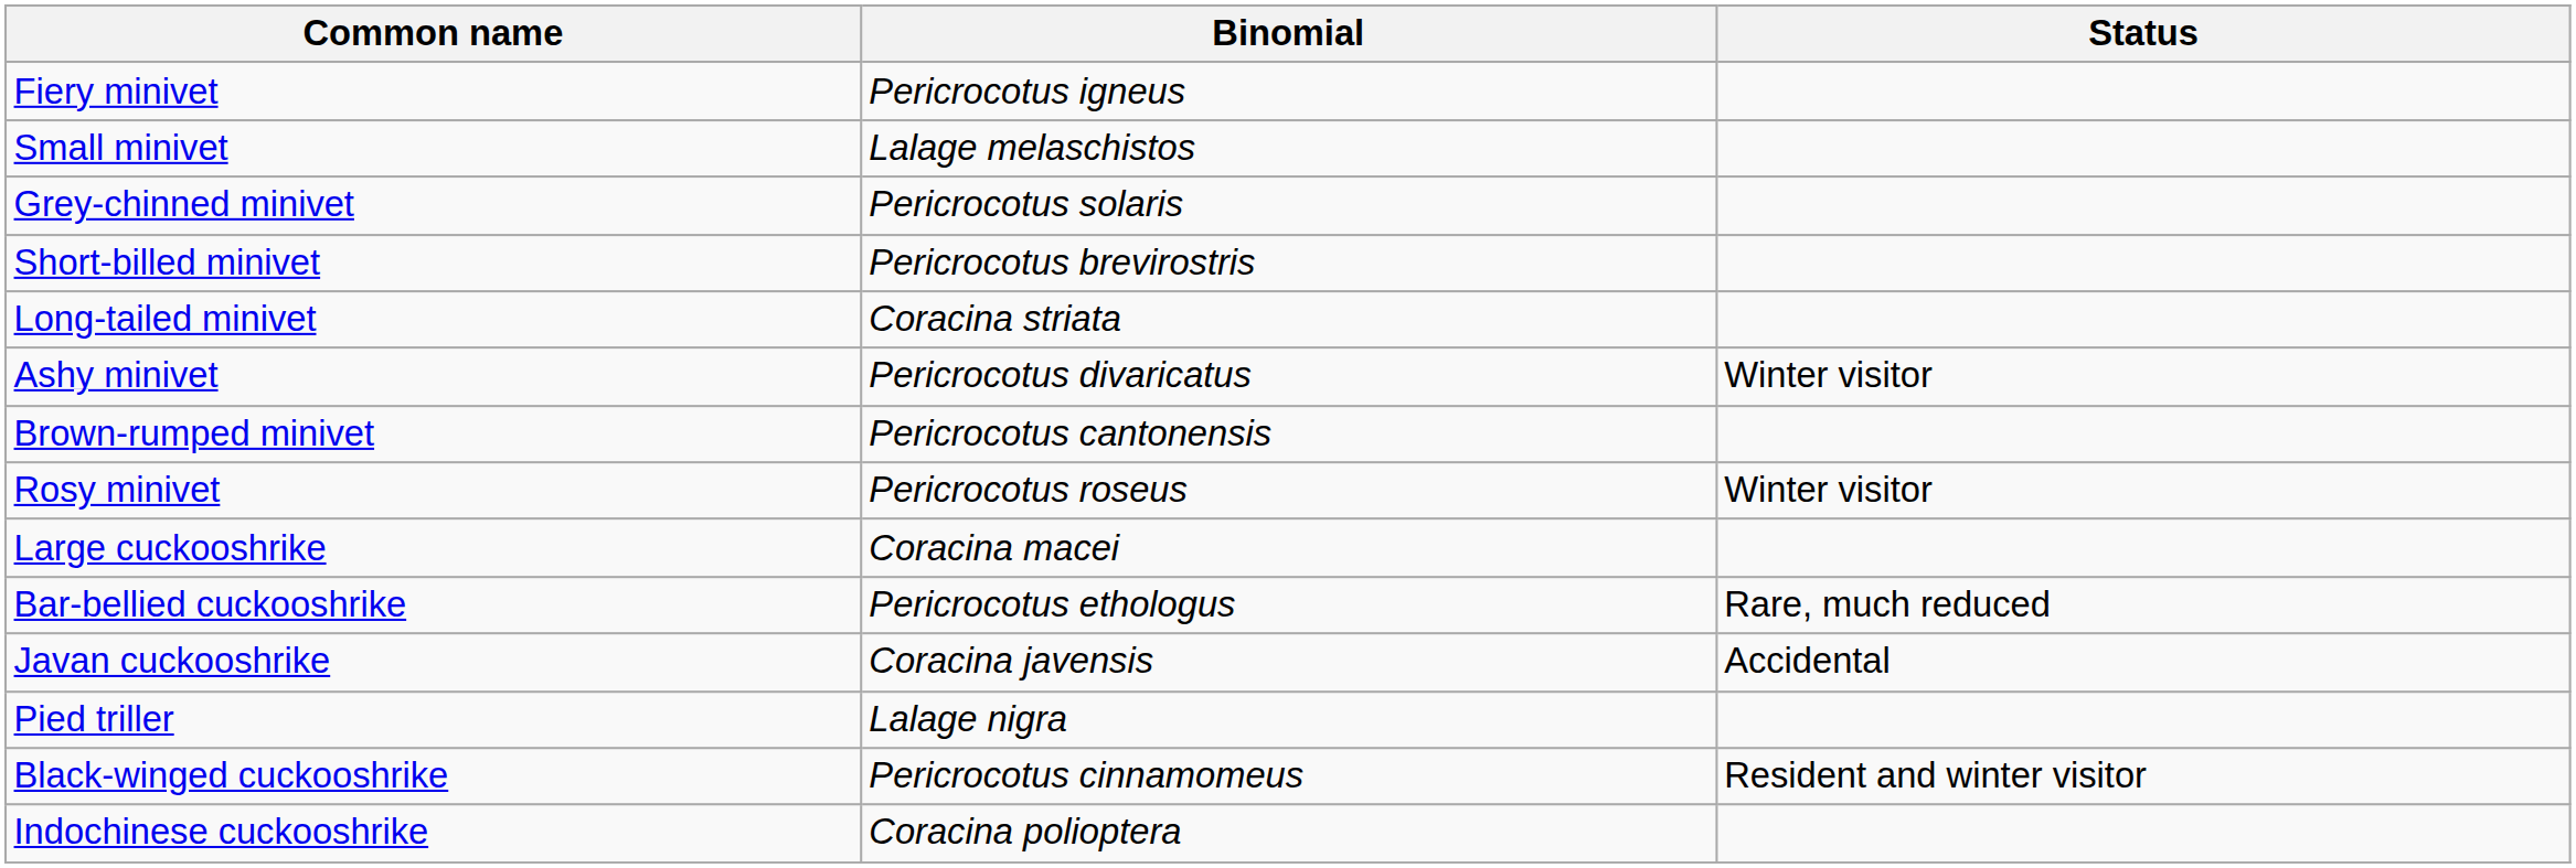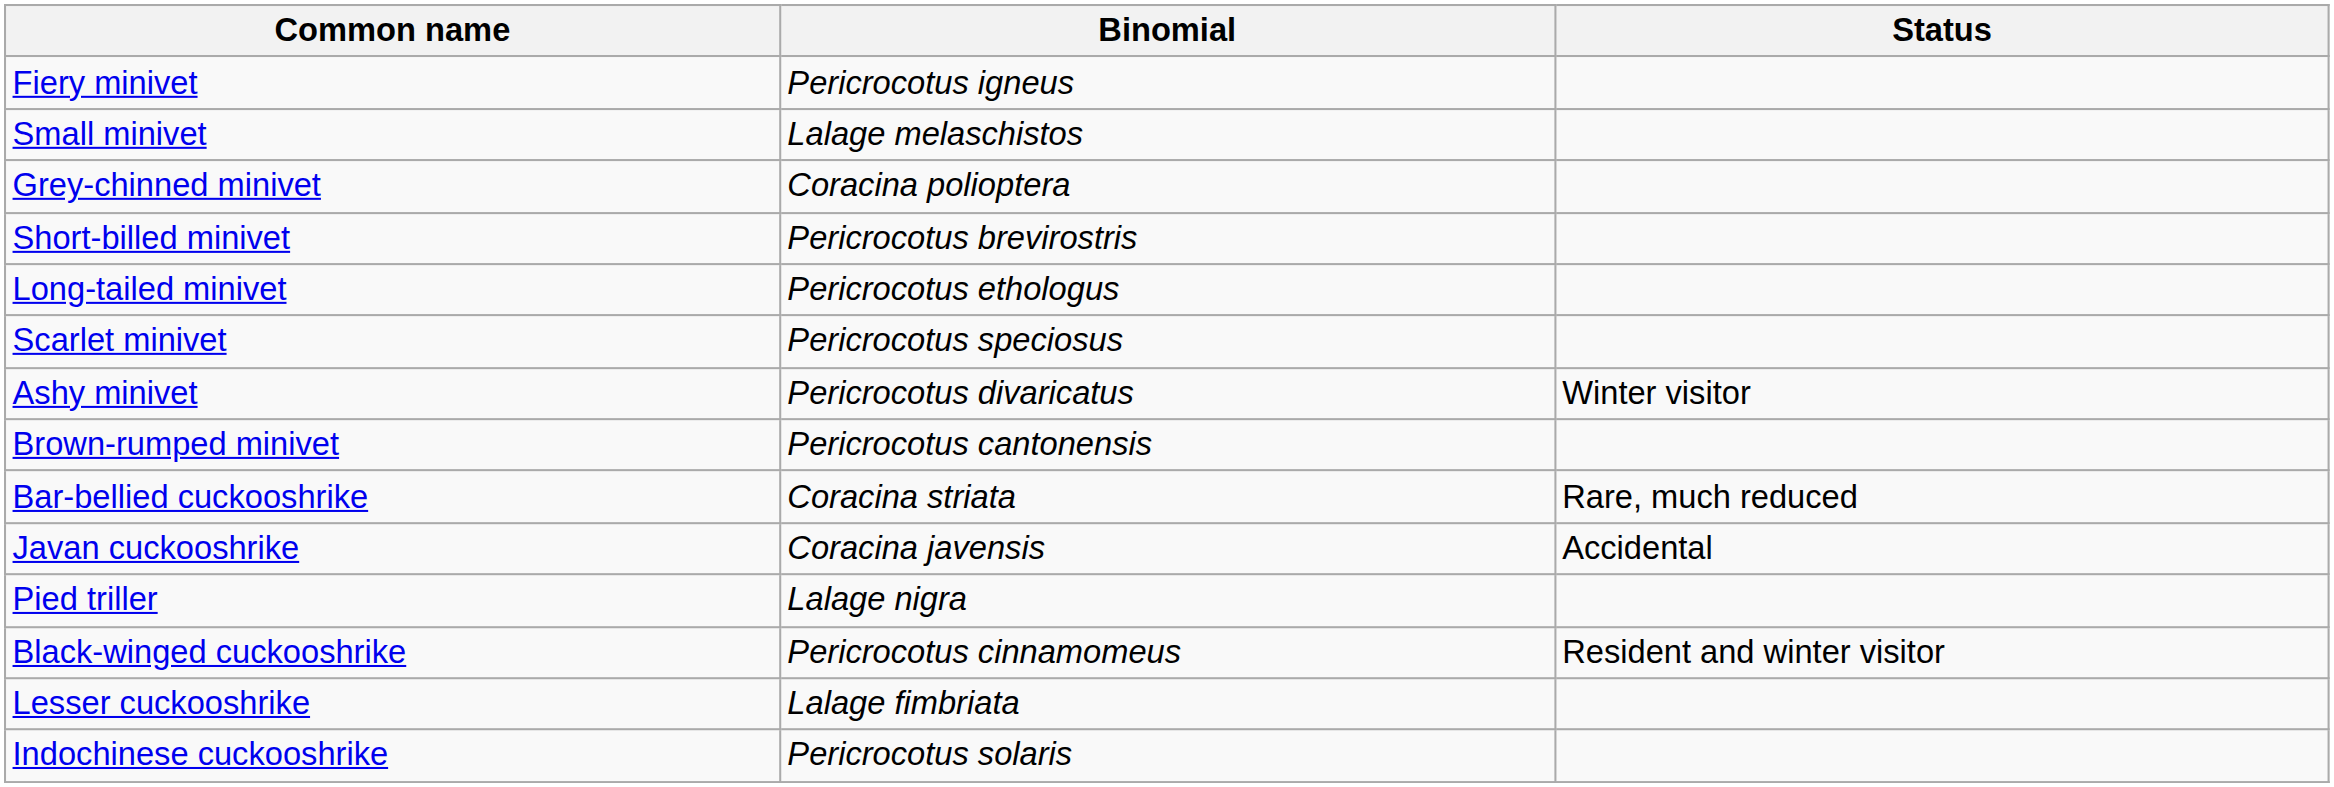 <table width=72% class="wikitable">
 <tr>
 <th width=24%>Common name</th>
 <th width=24%>Binomial</th>
 <th width=24%>Status</th>
 </tr>
 <tr>
 <td><a href='#'>Fiery minivet</a></td>
 <td><em>Pericrocotus igneus</em></td>
 <td></td>
 </tr>
 <tr>
 <td><a href='#'>Small minivet</a></td>
 <td><em>Lalage melaschistos</em></td>
 <td></td>
 </tr>
 <tr>
 <td><a href='#'>Grey-chinned minivet</a></td>
-<td><em>Pericrocotus solaris</em></td>
+<td><em>Coracina polioptera</em></td>
 <td></td>
 </tr>
 <tr>
 <td><a href='#'>Short-billed minivet</a></td>
 <td><em>Pericrocotus brevirostris</em></td>
 <td></td>
 </tr>
 <tr>
 <td><a href='#'>Long-tailed minivet</a></td>
-<td><em>Coracina striata</em></td>
+<td><em>Pericrocotus ethologus</em></td>
+<td></td>
+</tr>
+<tr>
+<td><a href='#'>Scarlet minivet</a></td>
+<td><em>Pericrocotus speciosus</em></td>
 <td></td>
 </tr>
 <tr>
 <td><a href='#'>Ashy minivet</a></td>
 <td><em>Pericrocotus divaricatus</em></td>
 <td>Winter visitor</td>
 </tr>
 <tr>
 <td><a href='#'>Brown-rumped minivet</a></td>
 <td><em>Pericrocotus cantonensis</em></td>
 <td></td>
 </tr>
 <tr>
-<td><a href='#'>Rosy minivet</a></td>
-<td><em>Pericrocotus roseus</em></td>
-<td>Winter visitor</td>
-</tr>
-<tr>
-<td><a href='#'>Large cuckooshrike</a></td>
-<td><em>Coracina macei</em></td>
-<td></td>
-</tr>
-<tr>
 <td><a href='#'>Bar-bellied cuckooshrike</a></td>
-<td><em>Pericrocotus ethologus</em></td>
+<td><em>Coracina striata</em></td>
 <td>Rare, much reduced</td>
 </tr>
 <tr>
 <td><a href='#'>Javan cuckooshrike</a></td>
 <td><em>Coracina javensis</em></td>
 <td>Accidental</td>
 </tr>
 <tr>
 <td><a href='#'>Pied triller</a></td>
 <td><em>Lalage nigra</em></td>
 <td></td>
 </tr>
 <tr>
 <td><a href='#'>Black-winged cuckooshrike</a></td>
 <td><em>Pericrocotus cinnamomeus</em></td>
 <td>Resident and winter visitor</td>
 </tr>
 <tr>
+<td><a href='#'>Lesser cuckooshrike</a></td>
+<td><em>Lalage fimbriata</em></td>
+<td></td>
+</tr>
+<tr>
 <td><a href='#'>Indochinese cuckooshrike</a></td>
-<td><em>Coracina polioptera</em></td>
+<td><em>Pericrocotus solaris</em></td>
 <td></td>
 </tr>
 <tr>
 </tr>
 </table>
